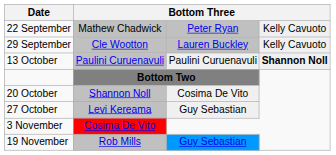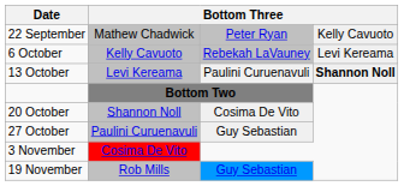 <table class="wikitable">
 <tr>
 <th>Date</th>
 <th colspan="3" style="text-align:center;">Bottom Three</th>
 </tr>
 <tr>
 <td>22 September</td>
 <td style="text-align:center;background:silver;">Mathew Chadwick</td>
 <td style="text-align:center;background:silver;"><a href='#'>Peter Ryan</a></td>
 <td style="text-align:center;background:#f0f0f0;">Kelly Cavuoto</td>
 </tr>
 <tr>
-<td>29 September</td>
-<td style="text-align:center;background:silver;"><a href='#'>Cle Wootton</a></td>
-<td style="background:silver;text-align:center;"><a href='#'>Lauren Buckley</a></td>
-<td style="text-align:center;background:#f0f0f0;">Kelly Cavuoto</td>
+<td>6 October</td>
+<td style="text-align:center;background:silver;"><a href='#'>Kelly Cavuoto</a></td>
+<td style="background:silver;text-align:center;"><a href='#'>Rebekah LaVauney</a></td>
+<td style="text-align:center;background:#f0f0f0;">Levi Kereama</td>
 </tr>
 <tr>
 <td>13 October</td>
-<td style="text-align:center;background:silver;"><a href='#'>Paulini Curuenavuli</a></td>
+<td style="text-align:center;background:silver;"><a href='#'>Levi Kereama</a></td>
 <td style="text-align:center;background:#f0f0f0;">Paulini Curuenavuli</td>
 <td style="text-align:center;background:#f0f0f0;"><strong>Shannon Noll</strong></td>
 </tr>
 <tr>
 <td></td>
 <td colspan="2" style="background:grey; text-align:center;"><strong>Bottom Two</strong></td>
 </tr>
 <tr>
 <td>20 October</td>
 <td style="text-align:center;background:silver;"><a href='#'>Shannon Noll</a></td>
 <td style="text-align:center;background:#f0f0f0;">Cosima De Vito</td>
 </tr>
 <tr>
 <td>27 October</td>
-<td style="text-align:center;background:silver;"><a href='#'>Levi Kereama</a></td>
+<td style="text-align:center;background:silver;"><a href='#'>Paulini Curuenavuli</a></td>
 <td style="text-align:center;background:#f0f0f0;">Guy Sebastian</td>
 </tr>
 <tr>
 <td>3 November</td>
 <td style="background:red;text-align:center;"><a href='#'>Cosima De Vito</a></td>
 </tr>
 <tr>
 <td>19 November</td>
 <td style="background:silver;text-align:center;"><a href='#'>Rob Mills</a></td>
 <td style="text-align:center;background:#09f;"><a href='#'>Guy Sebastian</a></td>
 </tr>
 </table>
